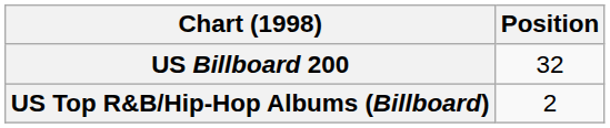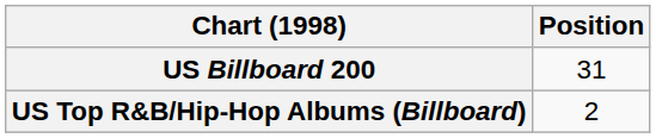 <table class="wikitable sortable plainrowheaders" style="text-align:center">
 <tr>
 <th scope="col">Chart (1998)</th>
 <th scope="col">Position</th>
 </tr>
 <tr>
 <th scope="row">US <em>Billboard</em> 200</th>
-<td>32</td>
+<td>31</td>
 </tr>
 <tr>
 <th scope="row">US Top R&B/Hip-Hop Albums (<em>Billboard</em>)</th>
 <td>2</td>
 </tr>
 </table>
